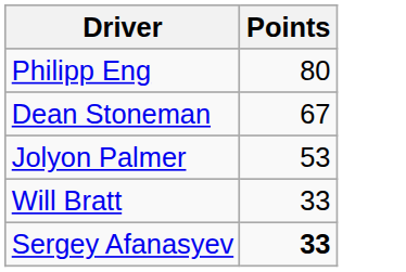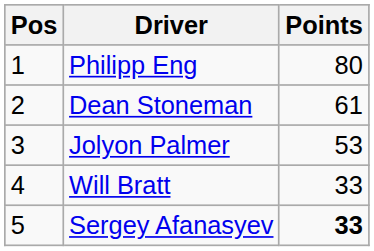 <table class="wikitable" style="font-size: 95%;">
 <tr>
+<th>Pos</th>
 <th>Driver</th>
 <th>Points</th>
 </tr>
 <tr>
+<td>1</td>
 <td> <a href='#'>Philipp Eng</a></td>
 <td align="right">80</td>
 </tr>
 <tr>
+<td>2</td>
 <td> <a href='#'>Dean Stoneman</a></td>
-<td align="right">67</td>
+<td align="right">61</td>
 </tr>
 <tr>
+<td>3</td>
 <td> <a href='#'>Jolyon Palmer</a></td>
 <td align="right">53</td>
 </tr>
 <tr>
+<td>4</td>
 <td> <a href='#'>Will Bratt</a></td>
 <td align="right">33</td>
 </tr>
 <tr>
+<td>5</td>
 <td> <a href='#'>Sergey Afanasyev</a></td>
 <td align="right"><strong>33</strong></td>
 </tr>
 </table>
